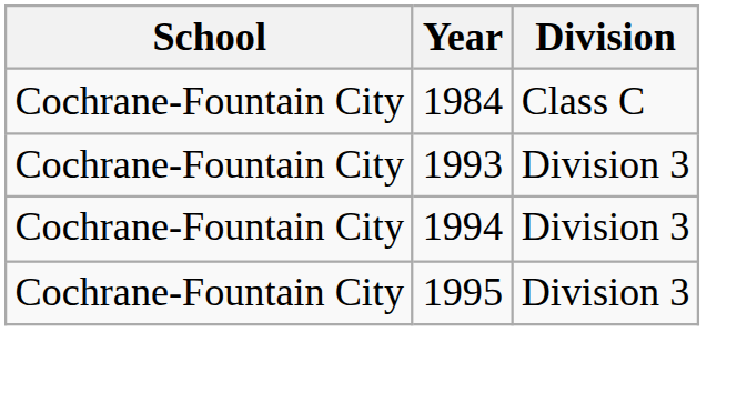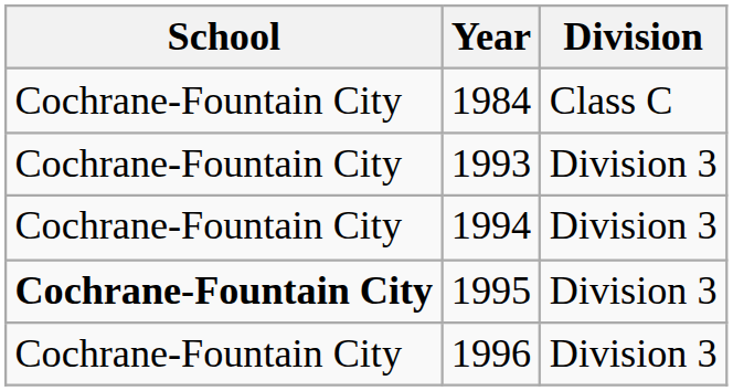 <table class="wikitable">
 <tr>
 <th>School</th>
 <th>Year</th>
 <th>Division</th>
 </tr>
 <tr>
 <td>Cochrane-Fountain City</td>
 <td>1984</td>
 <td>Class C</td>
 </tr>
 <tr>
 <td>Cochrane-Fountain City</td>
 <td>1993</td>
 <td>Division 3</td>
 </tr>
 <tr>
 <td>Cochrane-Fountain City</td>
 <td>1994</td>
 <td>Division 3</td>
 </tr>
 <tr>
-<td>Cochrane-Fountain City</td>
+<td><strong>Cochrane-Fountain City</strong></td>
 <td>1995</td>
 <td>Division 3</td>
 </tr>
+<tr>
+<td>Cochrane-Fountain City</td>
+<td>1996</td>
+<td>Division 3</td>
+</tr>
 </table>
